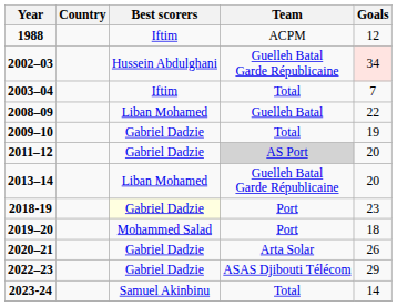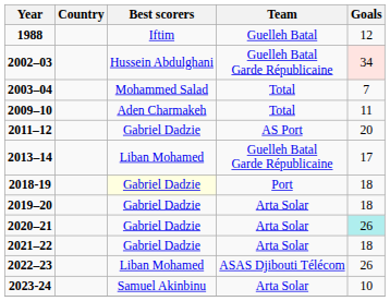 <table class="wikitable" style="text-align:center;">
 <tr>
 <th>Year</th>
 <th>Country</th>
 <th>Best scorers</th>
 <th>Team</th>
 <th>Goals</th>
 </tr>
 <tr>
 <td><strong>1988</strong></td>
 <td></td>
 <td><a href='#'>Iftim</a></td>
-<td>ACPM</td>
+<td><a href='#'>Guelleh Batal</a></td>
 <td>12</td>
 </tr>
 <tr>
 <td><strong>2002–03</strong></td>
 <td></td>
 <td><a href='#'>Hussein Abdulghani</a></td>
 <td><a href='#'>Guelleh Batal</a><br><a href='#'>Garde Républicaine</a></td>
 <td bgcolor=mistyrose>34</td>
 </tr>
 <tr>
 <td><strong>2003–04</strong></td>
 <td></td>
-<td><a href='#'>Iftim</a></td>
+<td><a href='#'>Mohammed Salad</a></td>
 <td><a href='#'>Total</a></td>
 <td>7</td>
 </tr>
 <tr>
-<td><strong>2008–09</strong></td>
-<td></td>
-<td><a href='#'>Liban Mohamed</a></td>
-<td><a href='#'>Guelleh Batal</a></td>
-<td>22</td>
-</tr>
-<tr>
 <td><strong>2009–10</strong></td>
 <td></td>
-<td><a href='#'>Gabriel Dadzie</a></td>
+<td><a href='#'>Aden Charmakeh</a></td>
 <td><a href='#'>Total</a></td>
-<td>19</td>
+<td>11</td>
 </tr>
 <tr>
 <td><strong>2011–12</strong></td>
 <td></td>
 <td><a href='#'>Gabriel Dadzie</a></td>
-<td style="background: lightgrey;"><a href='#'>AS Port</a></td>
+<td><a href='#'>AS Port</a></td>
 <td>20</td>
 </tr>
 <tr>
 <td><strong>2013–14</strong></td>
 <td></td>
 <td><a href='#'>Liban Mohamed</a></td>
 <td><a href='#'>Guelleh Batal</a><br><a href='#'>Garde Républicaine</a></td>
-<td>20</td>
+<td>17</td>
 </tr>
 <tr>
 <td><strong>2018-19</strong></td>
 <td></td>
 <td style="background: lightyellow;"><a href='#'>Gabriel Dadzie</a></td>
 <td><a href='#'>Port</a></td>
-<td>23</td>
+<td>18</td>
 </tr>
 <tr>
 <td><strong>2019–20</strong></td>
 <td></td>
-<td><a href='#'>Mohammed Salad</a></td>
-<td><a href='#'>Port</a></td>
+<td><a href='#'>Gabriel Dadzie</a></td>
+<td><a href='#'>Arta Solar</a></td>
 <td>18</td>
 </tr>
 <tr>
 <td><strong>2020–21</strong></td>
 <td></td>
 <td><a href='#'>Gabriel Dadzie</a></td>
 <td><a href='#'>Arta Solar</a></td>
-<td>26</td>
+<td style="background: paleturquoise;">26</td>
+</tr>
+<tr>
+<td><strong>2021–22</strong></td>
+<td></td>
+<td><a href='#'>Gabriel Dadzie</a></td>
+<td><a href='#'>Arta Solar</a></td>
+<td>18</td>
 </tr>
 <tr>
 <td><strong>2022–23</strong></td>
 <td></td>
-<td><a href='#'>Gabriel Dadzie</a></td>
+<td><a href='#'>Liban Mohamed</a></td>
 <td><a href='#'>ASAS Djibouti Télécom</a></td>
-<td>29</td>
+<td>26</td>
 </tr>
 <tr>
 <td><strong>2023-24</strong></td>
 <td></td>
 <td><a href='#'>Samuel Akinbinu</a></td>
-<td><a href='#'>Total</a></td>
-<td>14</td>
+<td><a href='#'>Arta Solar</a></td>
+<td>10</td>
 </tr>
 <tr>
 </tr>
 </table>
